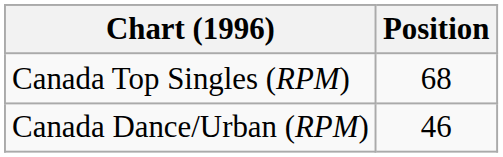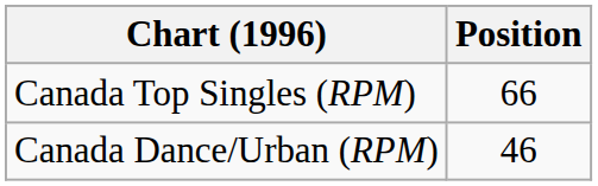 <table class="wikitable">
 <tr>
 <th>Chart (1996)</th>
 <th>Position</th>
 </tr>
 <tr>
 <td>Canada Top Singles (<em>RPM</em>)</td>
-<td align="center">68</td>
+<td align="center">66</td>
 </tr>
 <tr>
 <td>Canada Dance/Urban (<em>RPM</em>)</td>
 <td align="center">46</td>
 </tr>
 </table>
